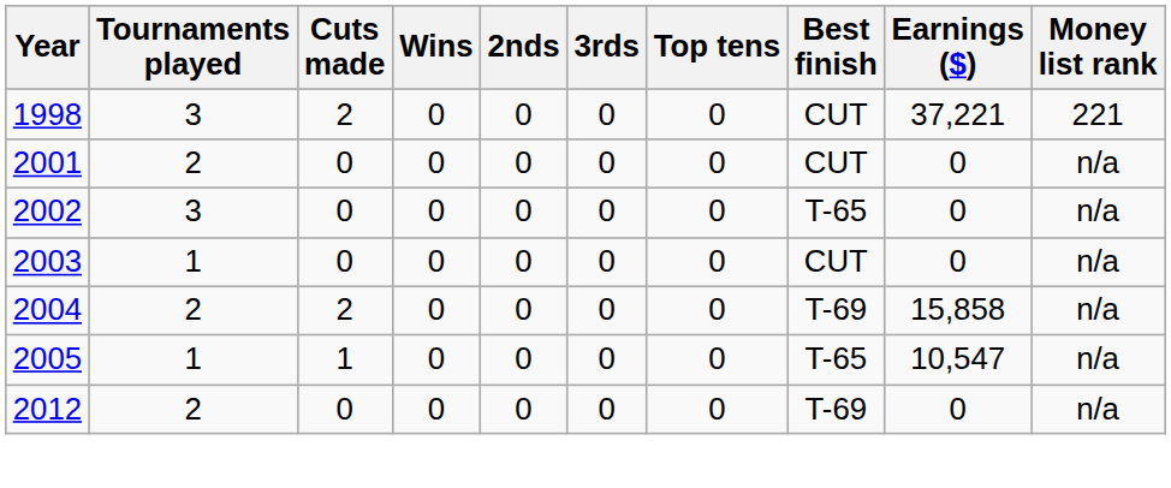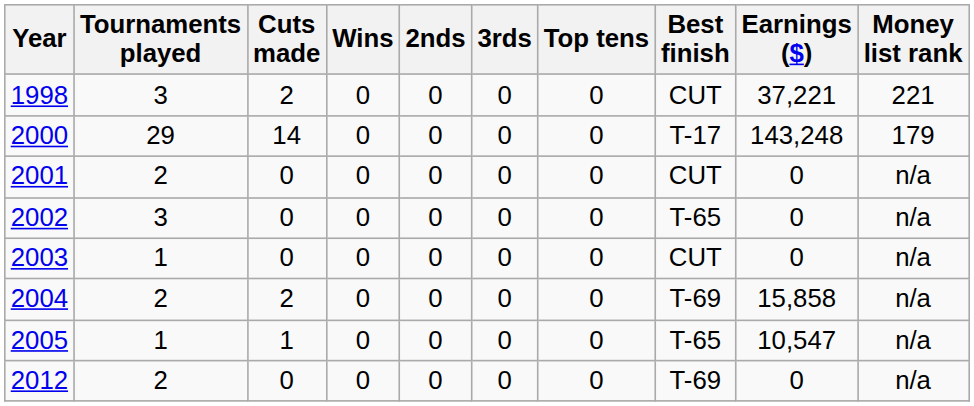 <table class="sortable wikitable"  style="text-align:center">
 <tr>
 <th>Year</th>
 <th>Tournaments <br>played</th>
 <th>Cuts <br>made</th>
 <th>Wins</th>
 <th>2nds</th>
 <th>3rds</th>
 <th>Top tens</th>
 <th>Best<br>finish</th>
 <th>Earnings<br>(<a href='#'>$</a>)</th>
 <th>Money<br>list rank</th>
 </tr>
 <tr>
 <td><a href='#'>1998</a></td>
 <td>3</td>
 <td>2</td>
 <td>0</td>
 <td>0</td>
 <td>0</td>
 <td>0</td>
 <td>CUT</td>
 <td>37,221</td>
 <td>221</td>
+</tr>
+<tr>
+<td><a href='#'>2000</a></td>
+<td>29</td>
+<td>14</td>
+<td>0</td>
+<td>0</td>
+<td>0</td>
+<td>0</td>
+<td>T-17</td>
+<td>143,248</td>
+<td>179</td>
 </tr>
 <tr>
 <td><a href='#'>2001</a></td>
 <td>2</td>
 <td>0</td>
 <td>0</td>
 <td>0</td>
 <td>0</td>
 <td>0</td>
 <td>CUT</td>
 <td>0</td>
 <td>n/a</td>
 </tr>
 <tr>
 <td><a href='#'>2002</a></td>
 <td>3</td>
 <td>0</td>
 <td>0</td>
 <td>0</td>
 <td>0</td>
 <td>0</td>
 <td>T-65</td>
 <td>0</td>
 <td>n/a</td>
 </tr>
 <tr>
 <td><a href='#'>2003</a></td>
 <td>1</td>
 <td>0</td>
 <td>0</td>
 <td>0</td>
 <td>0</td>
 <td>0</td>
 <td>CUT</td>
 <td>0</td>
 <td>n/a</td>
 </tr>
 <tr>
 <td><a href='#'>2004</a></td>
 <td>2</td>
 <td>2</td>
 <td>0</td>
 <td>0</td>
 <td>0</td>
 <td>0</td>
 <td>T-69</td>
 <td>15,858</td>
 <td>n/a</td>
 </tr>
 <tr>
 <td><a href='#'>2005</a></td>
 <td>1</td>
 <td>1</td>
 <td>0</td>
 <td>0</td>
 <td>0</td>
 <td>0</td>
 <td>T-65</td>
 <td>10,547</td>
 <td>n/a</td>
 </tr>
 <tr>
 <td><a href='#'>2012</a></td>
 <td>2</td>
 <td>0</td>
 <td>0</td>
 <td>0</td>
 <td>0</td>
 <td>0</td>
 <td>T-69</td>
 <td>0</td>
 <td>n/a</td>
 </tr>
 </table>
